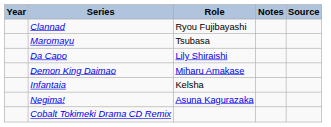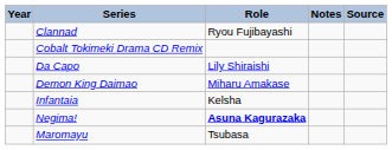 <table class="wikitable sortable plainrowheaders" style="width=95%;  font-size: 95%;">
 <tr>
 <th style="background:#b0c4de;">Year </th>
 <th style="background:#b0c4de;">Series</th>
 <th style="background:#b0c4de;">Role </th>
 <th style="background:#b0c4de;" class="unsortable">Notes </th>
 <th style="background:#b0c4de;" class="unsortable">Source</th>
 </tr>
 <tr>
 <td> </td>
 <td><em><a href='#'>Clannad</a></em></td>
 <td>Ryou Fujibayashi</td>
 <td> </td>
 <td></td>
 </tr>
 <tr>
 <td> </td>
-<td><em><a href='#'>Maromayu</a></em></td>
-<td>Tsubasa</td>
+<td><em><a href='#'>Cobalt Tokimeki Drama CD Remix</a></em></td>
+<td> </td>
 <td> </td>
 <td></td>
 </tr>
 <tr>
 <td> </td>
 <td><em><a href='#'>Da Capo</a></em></td>
 <td><a href='#'>Lily Shiraishi</a></td>
 <td> </td>
 <td></td>
 </tr>
 <tr>
 <td> </td>
 <td><em><a href='#'>Demon King Daimao</a></em></td>
 <td><a href='#'>Miharu Amakase</a></td>
 <td> </td>
 <td></td>
 </tr>
 <tr>
 <td> </td>
 <td><em><a href='#'>Infantaia</a></em></td>
 <td>Kelsha</td>
 <td> </td>
 <td></td>
 </tr>
 <tr>
 <td> </td>
 <td><em><a href='#'>Negima!</a></em></td>
-<td><a href='#'>Asuna Kagurazaka</a></td>
+<td><strong><a href='#'>Asuna Kagurazaka</a></strong></td>
 <td> </td>
 <td></td>
 </tr>
 <tr>
 <td> </td>
-<td><em><a href='#'>Cobalt Tokimeki Drama CD Remix</a></em></td>
-<td> </td>
+<td><em><a href='#'>Maromayu</a></em></td>
+<td>Tsubasa</td>
 <td> </td>
 <td></td>
 </tr>
 </table>
